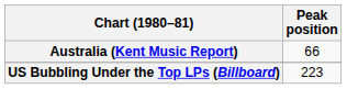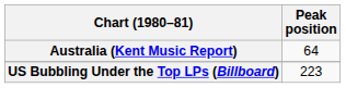 <table class="wikitable sortable plainrowheaders" style="text-align:center">
 <tr>
 <th>Chart (1980–81)</th>
 <th>Peak<br>position</th>
 </tr>
 <tr>
 <th scope="row">Australia (<a href='#'>Kent Music Report</a>)</th>
-<td>66</td>
+<td>64</td>
 </tr>
 <tr>
 </tr>
 <tr>
 </tr>
 <tr>
 </tr>
 <tr>
 <th scope="row">US Bubbling Under the <a href='#'>Top LPs</a> (<em><a href='#'>Billboard</a></em>)</th>
 <td>223</td>
 </tr>
 </table>
